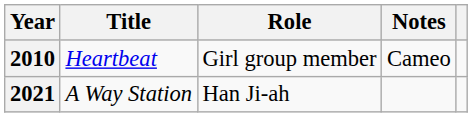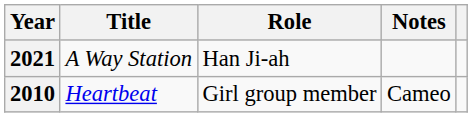 <table class="wikitable plainrowheaders">
 <tr>
 <th scope="col">Year</th>
 <th scope="col">Title</th>
 <th scope="col">Role</th>
 <th scope="col">Notes</th>
 <th scope="col"></th>
 </tr>
 <tr>
+<th scope="row">2021</th>
+<td><em>A Way Station</em></td>
+<td>Han Ji-ah</td>
+<td></td>
+<td style="text-align:center"></td>
+</tr>
+<tr>
 <th scope="row">2010</th>
 <td><em><a href='#'>Heartbeat</a></em></td>
 <td>Girl group member</td>
 <td>Cameo</td>
 <td style="text-align:center"></td>
 </tr>
-<tr>
-<th scope="row">2021</th>
-<td><em>A Way Station</em></td>
-<td>Han Ji-ah</td>
-<td></td>
-<td style="text-align:center"></td>
-</tr>
 </table>
